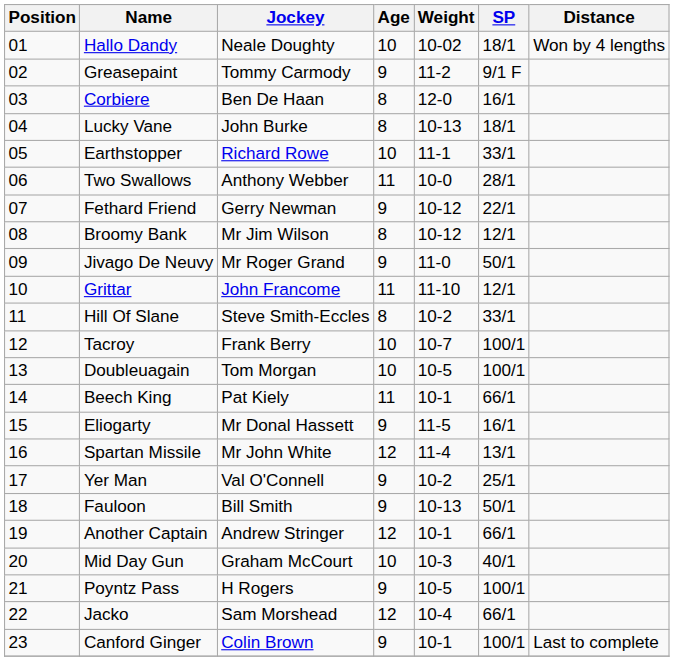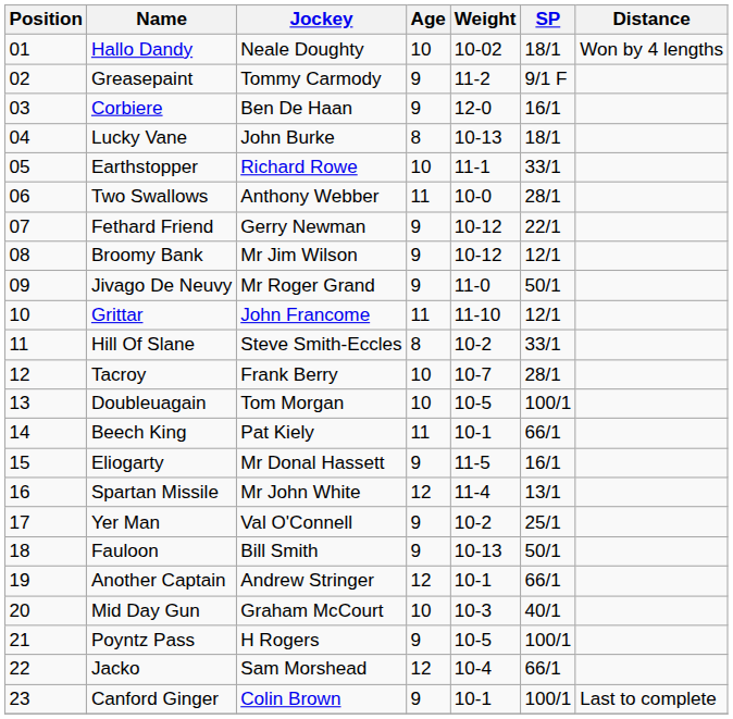 <table class="wikitable sortable">
 <tr>
 <th>Position</th>
 <th>Name</th>
 <th><a href='#'>Jockey</a></th>
 <th>Age</th>
 <th>Weight</th>
 <th><a href='#'>SP</a></th>
 <th>Distance</th>
 </tr>
 <tr>
 <td>01</td>
 <td><a href='#'>Hallo Dandy</a></td>
 <td>Neale Doughty</td>
 <td>10</td>
 <td>10-02</td>
 <td>18/1</td>
 <td>Won by 4 lengths</td>
 </tr>
 <tr>
 <td>02</td>
 <td>Greasepaint</td>
 <td>Tommy Carmody</td>
 <td>9</td>
 <td>11-2</td>
 <td>9/1 F</td>
 <td></td>
 </tr>
 <tr>
 <td>03</td>
 <td><a href='#'>Corbiere</a></td>
 <td>Ben De Haan</td>
-<td>8</td>
+<td>9</td>
 <td>12-0</td>
 <td>16/1</td>
 <td></td>
 </tr>
 <tr>
 <td>04</td>
 <td>Lucky Vane</td>
 <td>John Burke</td>
 <td>8</td>
 <td>10-13</td>
 <td>18/1</td>
 <td></td>
 </tr>
 <tr>
 <td>05</td>
 <td>Earthstopper</td>
 <td><a href='#'>Richard Rowe</a></td>
 <td>10</td>
 <td>11-1</td>
 <td>33/1</td>
 <td></td>
 </tr>
 <tr>
 <td>06</td>
 <td>Two Swallows</td>
 <td>Anthony Webber</td>
 <td>11</td>
 <td>10-0</td>
 <td>28/1</td>
 <td></td>
 </tr>
 <tr>
 <td>07</td>
 <td>Fethard Friend</td>
 <td>Gerry Newman</td>
 <td>9</td>
 <td>10-12</td>
 <td>22/1</td>
 <td></td>
 </tr>
 <tr>
 <td>08</td>
 <td>Broomy Bank</td>
 <td>Mr Jim Wilson</td>
-<td>8</td>
+<td>9</td>
 <td>10-12</td>
 <td>12/1</td>
 <td></td>
 </tr>
 <tr>
 <td>09</td>
 <td>Jivago De Neuvy</td>
 <td>Mr Roger Grand</td>
 <td>9</td>
 <td>11-0</td>
 <td>50/1</td>
 <td></td>
 </tr>
 <tr>
 <td>10</td>
 <td><a href='#'>Grittar</a></td>
 <td><a href='#'>John Francome</a></td>
 <td>11</td>
 <td>11-10</td>
 <td>12/1</td>
 <td></td>
 </tr>
 <tr>
 <td>11</td>
 <td>Hill Of Slane</td>
 <td>Steve Smith-Eccles</td>
 <td>8</td>
 <td>10-2</td>
 <td>33/1</td>
 <td></td>
 </tr>
 <tr>
 <td>12</td>
 <td>Tacroy</td>
 <td>Frank Berry</td>
 <td>10</td>
 <td>10-7</td>
-<td>100/1</td>
+<td>28/1</td>
 <td></td>
 </tr>
 <tr>
 <td>13</td>
 <td>Doubleuagain</td>
 <td>Tom Morgan</td>
 <td>10</td>
 <td>10-5</td>
 <td>100/1</td>
 <td></td>
 </tr>
 <tr>
 <td>14</td>
 <td>Beech King</td>
 <td>Pat Kiely</td>
 <td>11</td>
 <td>10-1</td>
 <td>66/1</td>
 <td></td>
 </tr>
 <tr>
 <td>15</td>
 <td>Eliogarty</td>
 <td>Mr Donal Hassett</td>
 <td>9</td>
 <td>11-5</td>
 <td>16/1</td>
 <td></td>
 </tr>
 <tr>
 <td>16</td>
 <td>Spartan Missile</td>
 <td>Mr John White</td>
 <td>12</td>
 <td>11-4</td>
 <td>13/1</td>
 <td></td>
 </tr>
 <tr>
 <td>17</td>
 <td>Yer Man</td>
 <td>Val O'Connell</td>
 <td>9</td>
 <td>10-2</td>
 <td>25/1</td>
 <td></td>
 </tr>
 <tr>
 <td>18</td>
 <td>Fauloon</td>
 <td>Bill Smith</td>
 <td>9</td>
 <td>10-13</td>
 <td>50/1</td>
 <td></td>
 </tr>
 <tr>
 <td>19</td>
 <td>Another Captain</td>
 <td>Andrew Stringer</td>
 <td>12</td>
 <td>10-1</td>
 <td>66/1</td>
 <td></td>
 </tr>
 <tr>
 <td>20</td>
 <td>Mid Day Gun</td>
 <td>Graham McCourt</td>
 <td>10</td>
 <td>10-3</td>
 <td>40/1</td>
 <td></td>
 </tr>
 <tr>
 <td>21</td>
 <td>Poyntz Pass</td>
 <td>H Rogers</td>
 <td>9</td>
 <td>10-5</td>
 <td>100/1</td>
 <td></td>
 </tr>
 <tr>
 <td>22</td>
 <td>Jacko</td>
 <td>Sam Morshead</td>
 <td>12</td>
 <td>10-4</td>
 <td>66/1</td>
 <td></td>
 </tr>
 <tr>
 <td>23</td>
 <td>Canford Ginger</td>
 <td><a href='#'>Colin Brown</a></td>
 <td>9</td>
 <td>10-1</td>
 <td>100/1</td>
 <td>Last to complete</td>
 </tr>
 <tr>
 </tr>
 </table>
